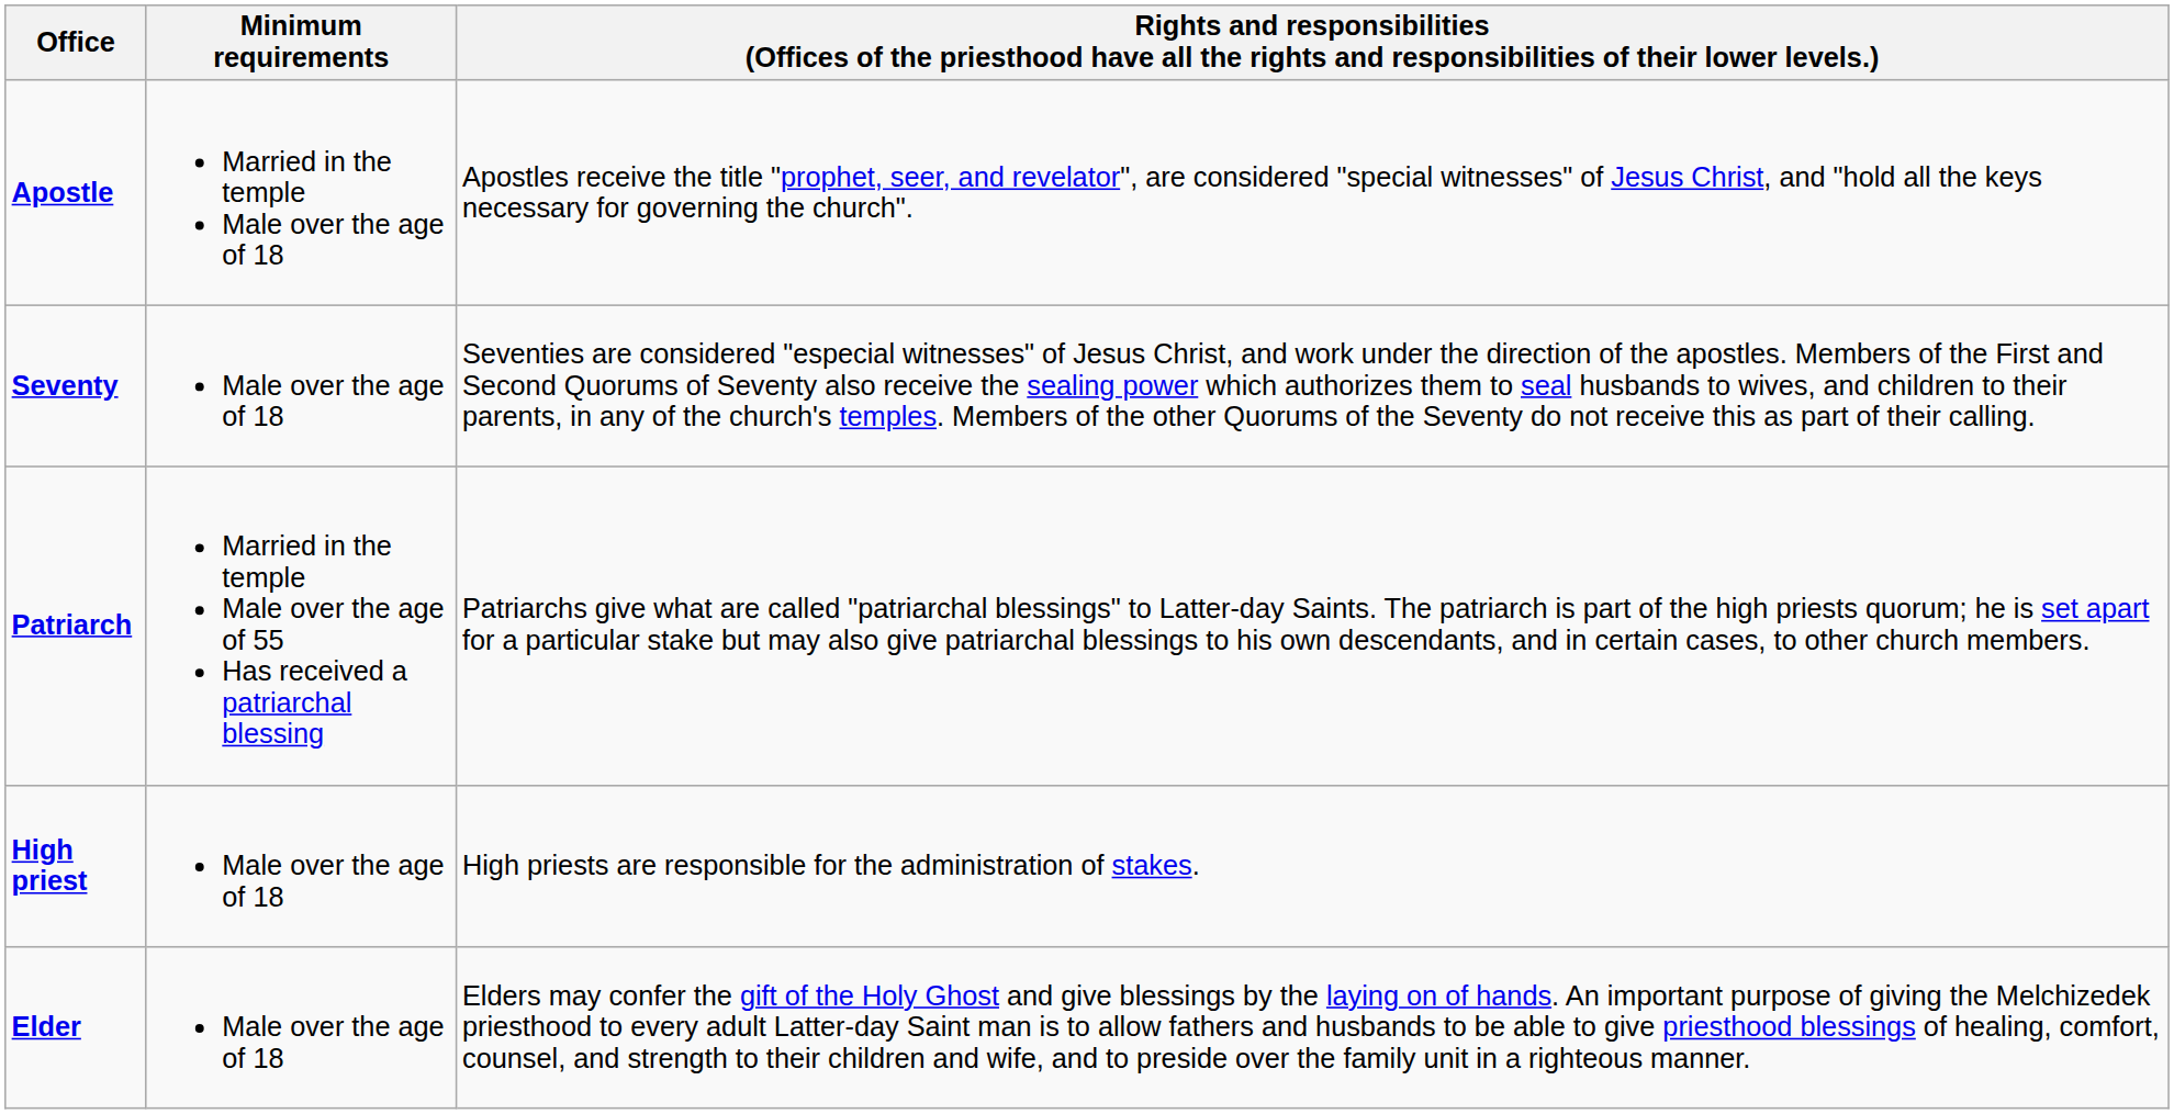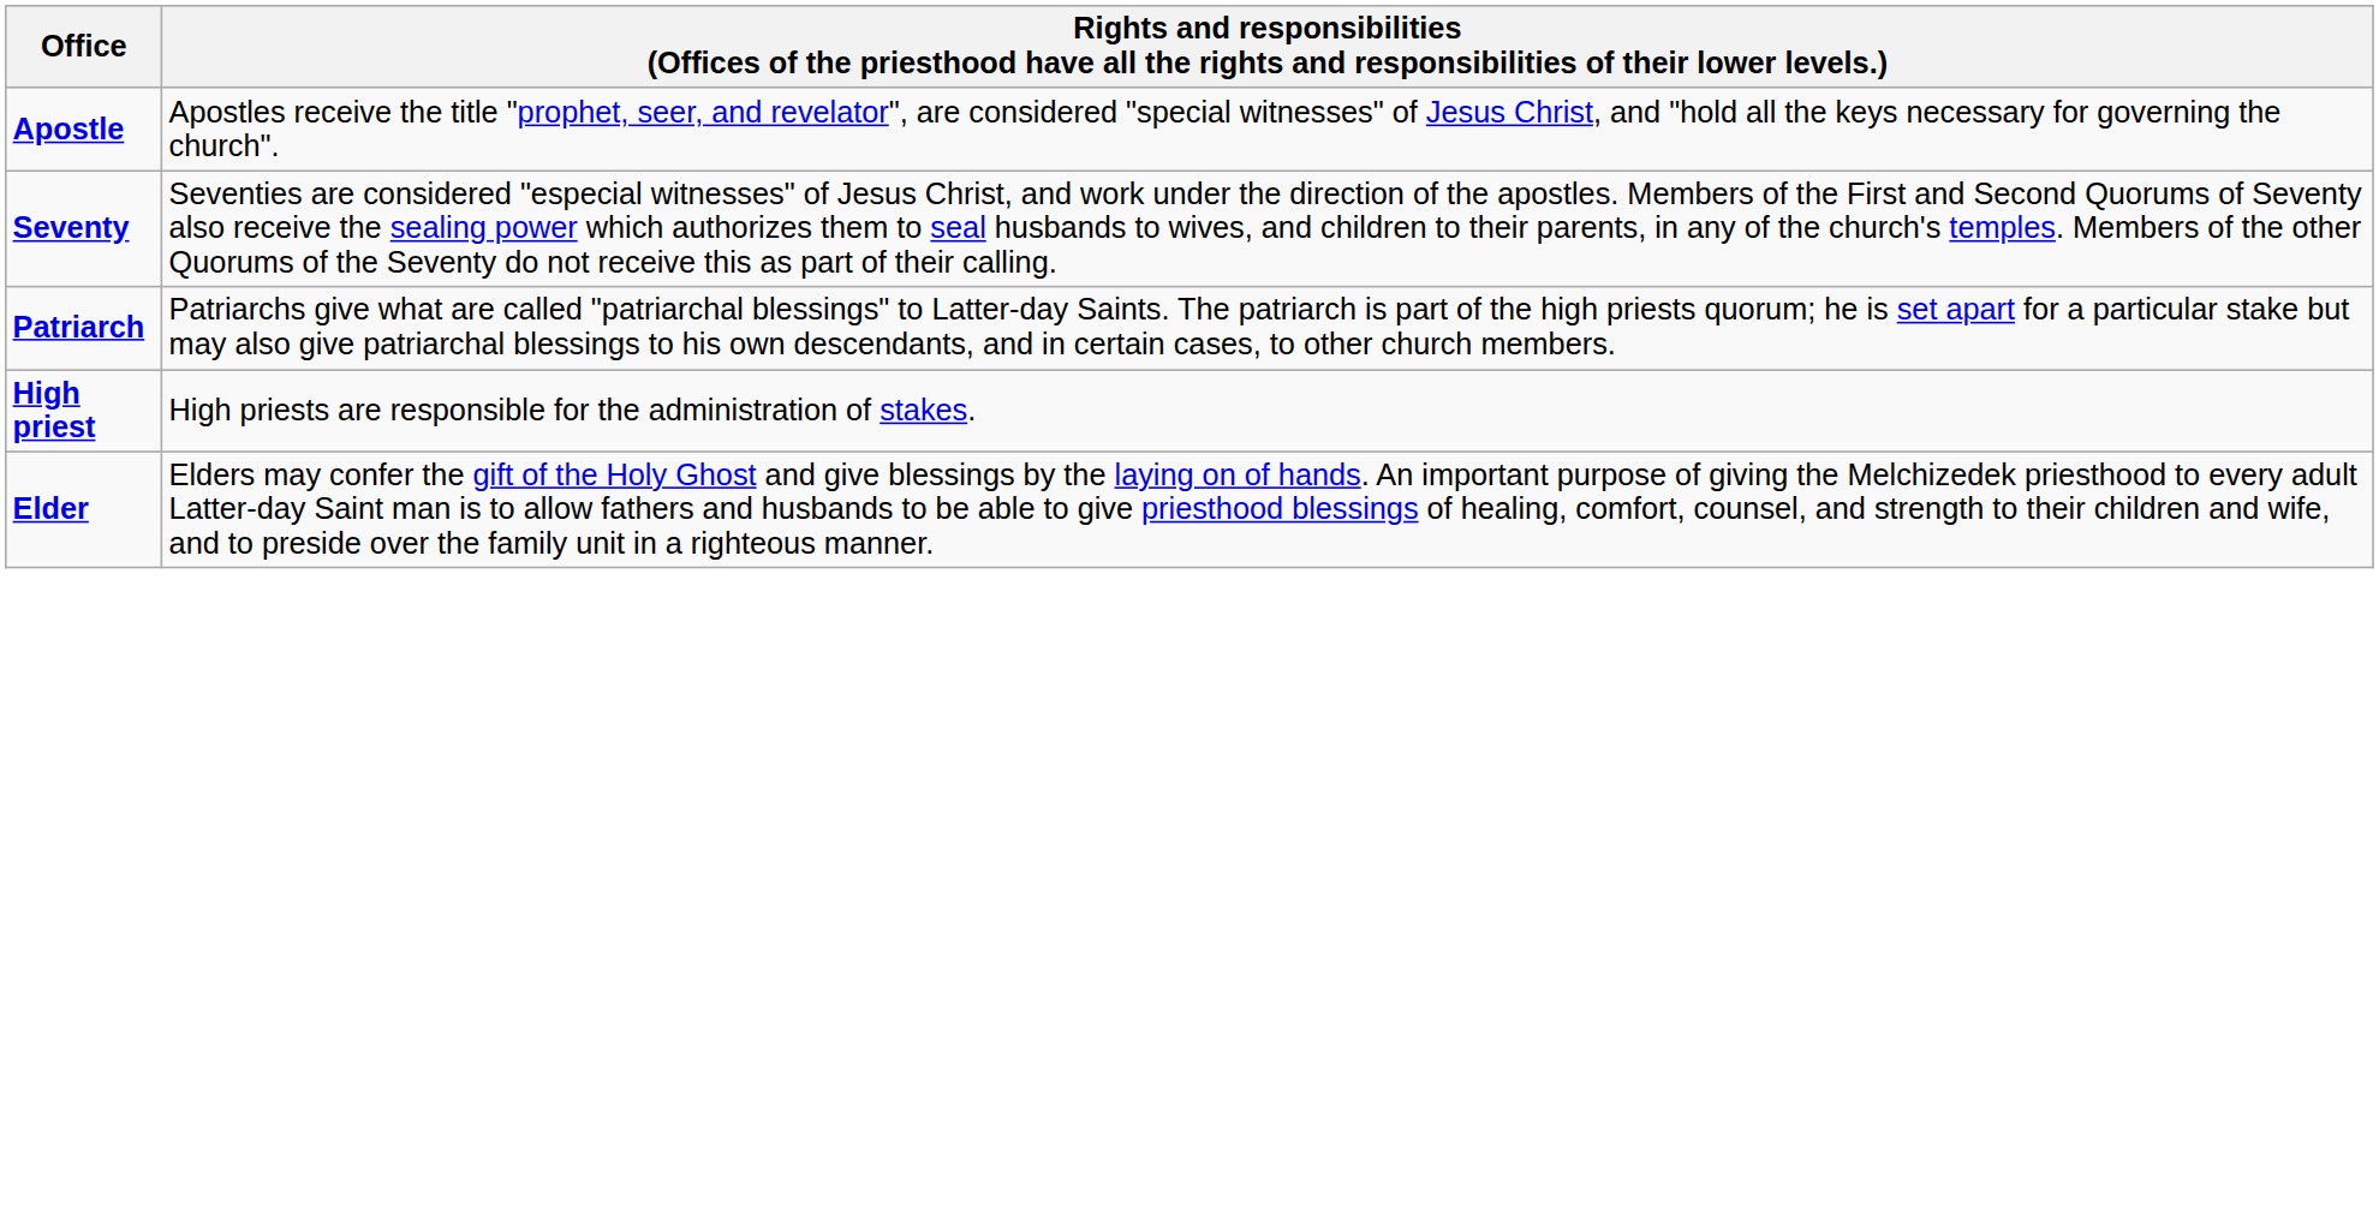 <table class="wikitable">
 <tr>
 <th>Office</th>
-<th>Minimum requirements</th>
 <th>Rights and responsibilities<br>(Offices of the priesthood have all the rights and responsibilities of their lower levels.)</th>
 </tr>
 <tr>
 <td><strong><a href='#'>Apostle</a></strong></td>
-<td><br><ul><li>Married in the temple</li><li>Male over the age of 18</li></ul></td>
 <td>Apostles receive the title "<a href='#'>prophet, seer, and revelator</a>", are considered "special witnesses" of <a href='#'>Jesus Christ</a>, and "hold all the keys necessary for governing the church".</td>
 </tr>
 <tr>
 <td><strong><a href='#'>Seventy</a></strong></td>
-<td><br><ul><li>Male over the age of 18</li></ul></td>
 <td>Seventies are considered "especial witnesses" of Jesus Christ, and work under the direction of the apostles. Members of the First and Second Quorums of Seventy also receive the <a href='#'>sealing power</a> which authorizes them to <a href='#'>seal</a> husbands to wives, and children to their parents, in any of the church's <a href='#'>temples</a>. Members of the other Quorums of the Seventy do not receive this as part of their calling.</td>
 </tr>
 <tr>
 <td><strong><a href='#'>Patriarch</a></strong></td>
-<td><br><ul><li>Married in the temple</li><li>Male over the age of 55</li><li>Has received a <a href='#'>patriarchal blessing</a></li></ul></td>
 <td>Patriarchs give what are called "patriarchal blessings" to Latter-day Saints. The patriarch is part of the high priests quorum; he is <a href='#'>set apart</a> for a particular stake but may also give patriarchal blessings to his own descendants, and in certain cases, to other church members.</td>
 </tr>
 <tr>
 <td><strong><a href='#'>High priest</a></strong></td>
-<td><br><ul><li>Male over the age of 18</li></ul></td>
 <td>High priests are responsible for the administration of <a href='#'>stakes</a>.</td>
 </tr>
 <tr>
 <td><strong><a href='#'>Elder</a></strong></td>
-<td><br><ul><li>Male over the age of 18</li></ul></td>
 <td>Elders may confer the <a href='#'>gift of the Holy Ghost</a> and give blessings by the <a href='#'>laying on of hands</a>. An important purpose of giving the Melchizedek priesthood to every adult Latter-day Saint man is to allow fathers and husbands to be able to give <a href='#'>priesthood blessings</a> of healing, comfort, counsel, and strength to their children and wife, and to preside over the family unit in a righteous manner.</td>
 </tr>
 </table>
